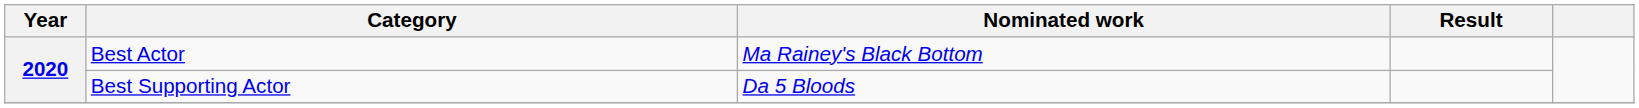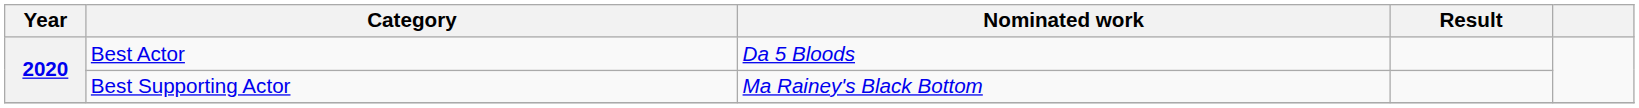 <table class="wikitable plainrowheaders" style="width:100%;">
 <tr>
 <th scope="col" style="width:5%;">Year</th>
 <th scope="col" style="width:40%;">Category</th>
 <th scope="col" style="width:40%;">Nominated work</th>
 <th scope="col" style="width:10%;">Result</th>
 <th scope="col" style="width:5%;"></th>
 </tr>
 <tr>
 <th scope="row" style="text-align:center;" rowspan="2"><a href='#'>2020</a></th>
 <td><a href='#'>Best Actor</a></td>
-<td><em><a href='#'>Ma Rainey's Black Bottom</a></em></td>
+<td><em><a href='#'>Da 5 Bloods</a></em></td>
 <td></td>
 <td rowspan="2" style="text-align:center;"></td>
 </tr>
 <tr>
 <td><a href='#'>Best Supporting Actor</a></td>
-<td><em><a href='#'>Da 5 Bloods</a></em></td>
+<td><em><a href='#'>Ma Rainey's Black Bottom</a></em></td>
 <td></td>
 </tr>
 <tr>
 </tr>
 </table>
